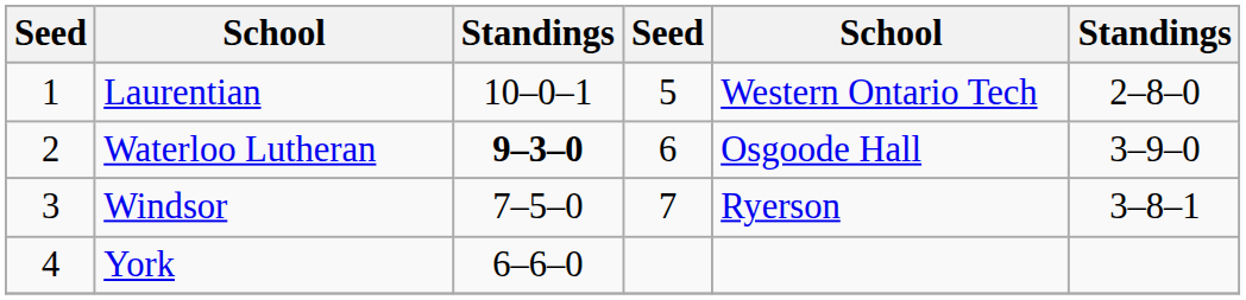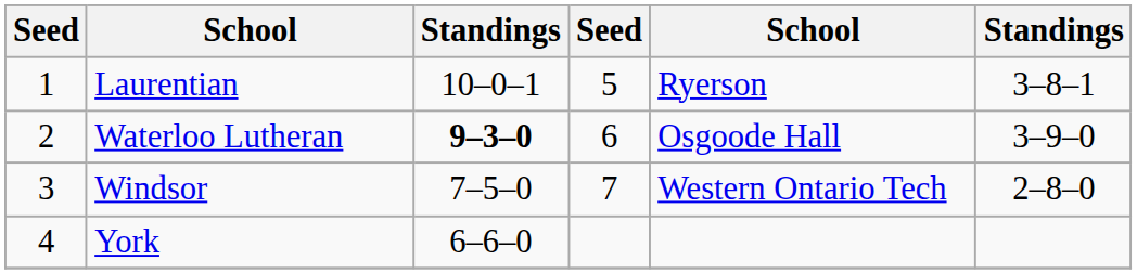 <table class="wikitable">
 <tr>
 <th>Seed</th>
 <th style="width:150px">School</th>
 <th>Standings</th>
 <th>Seed</th>
 <th style="width:150px">School</th>
 <th>Standings</th>
 </tr>
 <tr>
 <td align=center>1</td>
 <td><a href='#'>Laurentian</a></td>
 <td align=center>10–0–1</td>
 <td align=center>5</td>
-<td><a href='#'>Western Ontario Tech</a></td>
-<td align=center>2–8–0</td>
+<td><a href='#'>Ryerson</a></td>
+<td align=center>3–8–1</td>
 </tr>
 <tr>
 <td align=center>2</td>
 <td><a href='#'>Waterloo Lutheran</a></td>
 <td align=center><strong>9–3–0</strong></td>
 <td align=center>6</td>
 <td><a href='#'>Osgoode Hall</a></td>
 <td align=center>3–9–0</td>
 </tr>
 <tr>
 <td align=center>3</td>
 <td><a href='#'>Windsor</a></td>
 <td align=center>7–5–0</td>
 <td align=center>7</td>
-<td><a href='#'>Ryerson</a></td>
-<td align=center>3–8–1</td>
+<td><a href='#'>Western Ontario Tech</a></td>
+<td align=center>2–8–0</td>
 </tr>
 <tr>
 <td align=center>4</td>
 <td><a href='#'>York</a></td>
 <td align=center>6–6–0</td>
 <td></td>
 <td></td>
 <td></td>
 </tr>
 <tr>
 </tr>
 </table>
